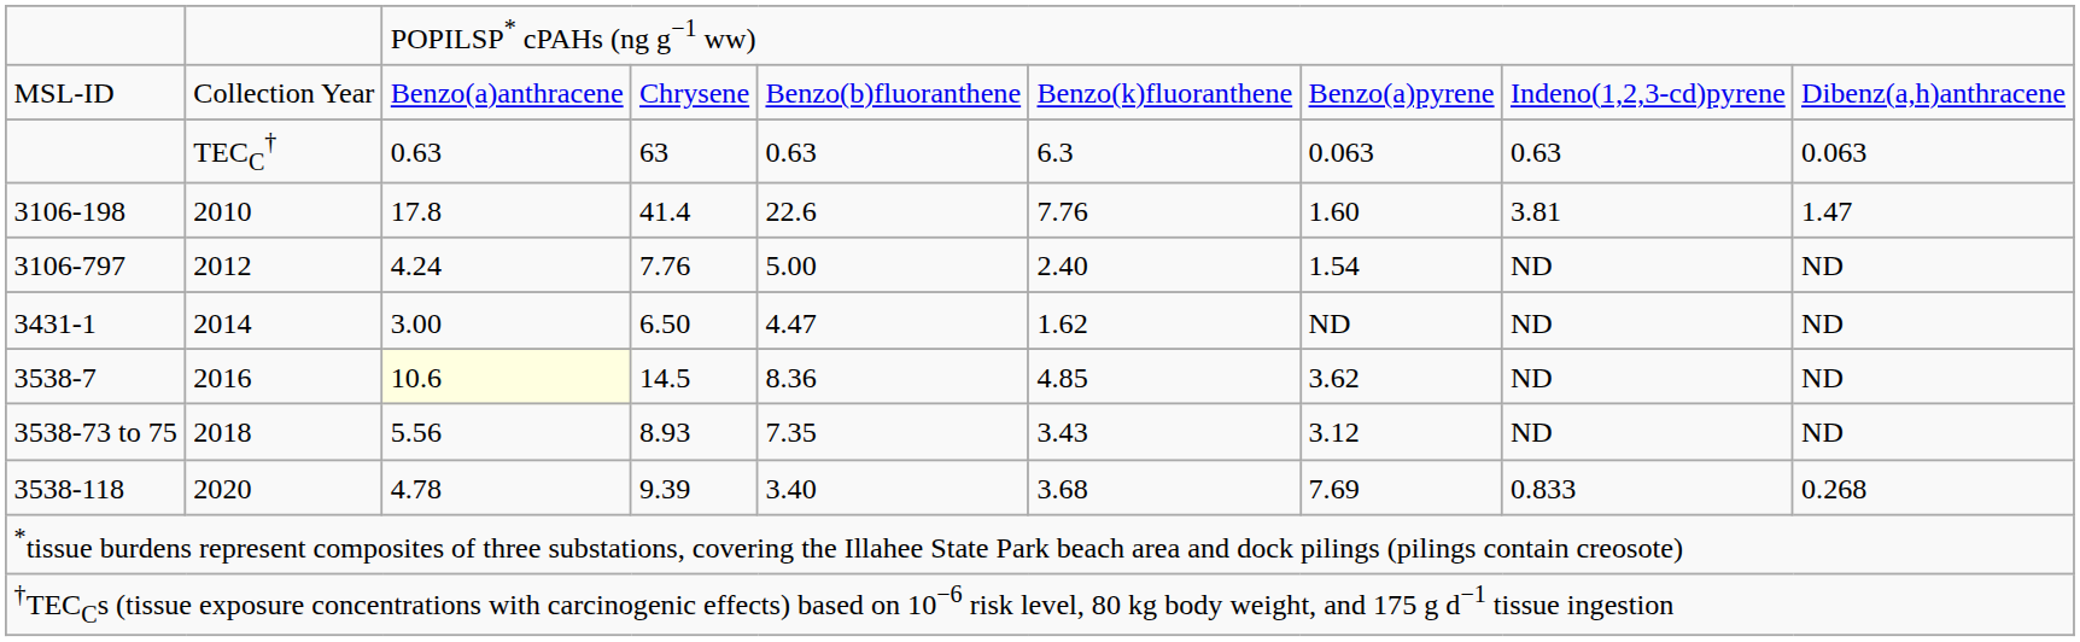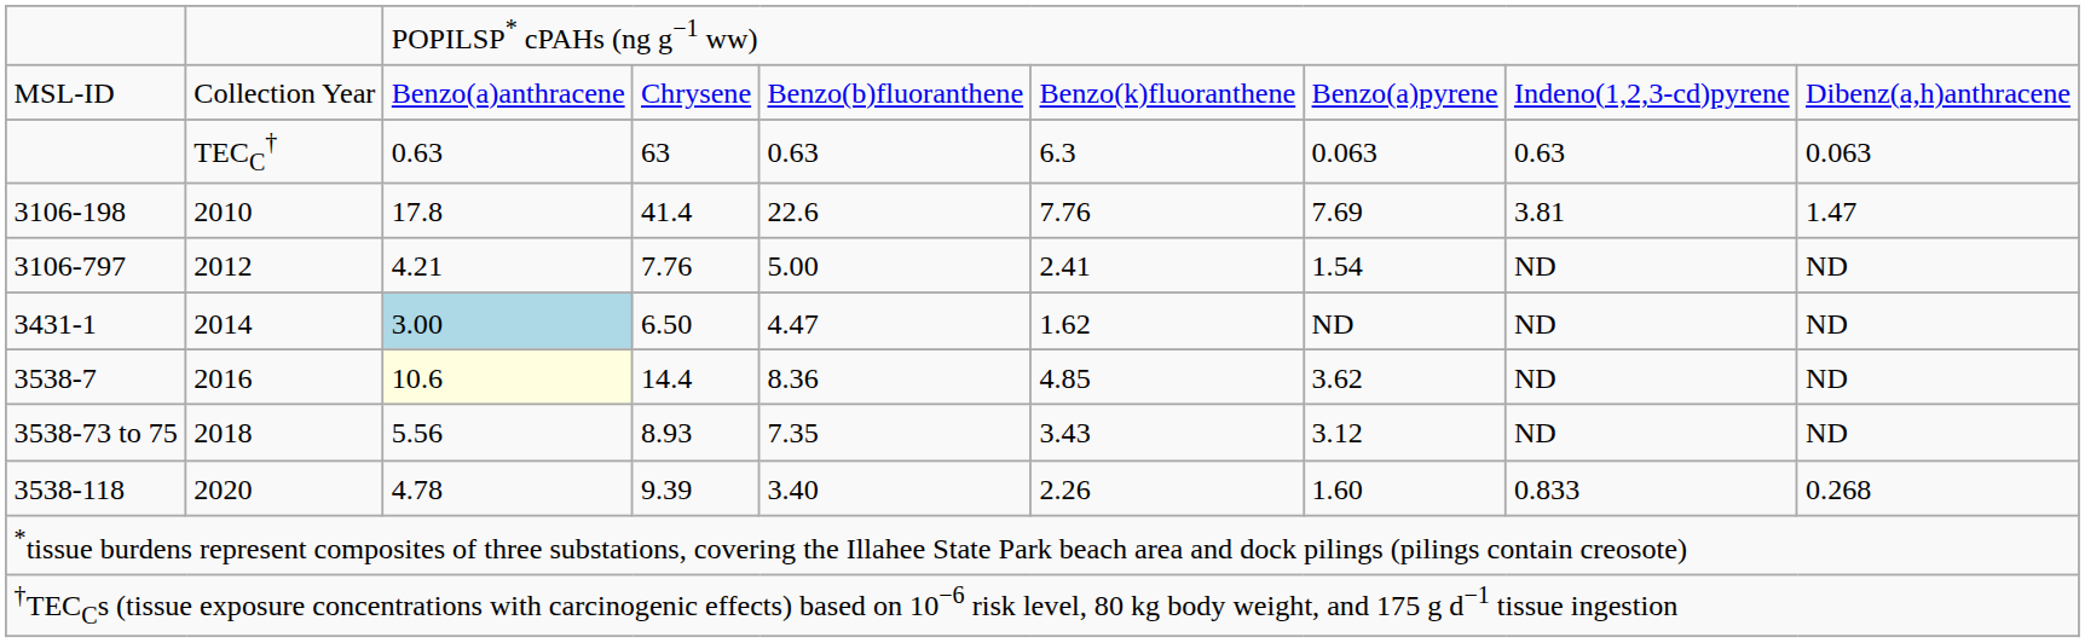 <table class="wikitable">
 <tr>
 <td></td>
 <td></td>
 <td colspan="7"><small>POPILSP<sup>*</sup> cPAHs (ng g<sup>−1</sup> ww)</small></td>
 </tr>
 <tr>
 <td><small>MSL-ID</small></td>
 <td><small>Collection Year</small></td>
 <td><small><a href='#'>Benzo(a)anthracene</a></small></td>
 <td><small><a href='#'>Chrysene</a></small></td>
 <td><small><a href='#'>Benzo(b)fluoranthene</a></small></td>
 <td><small><a href='#'>Benzo(k)fluoranthene</a></small></td>
 <td><small><a href='#'>Benzo(a)pyrene</a></small></td>
 <td><small><a href='#'>Indeno(1,2,3-cd)pyrene</a></small></td>
 <td><small><a href='#'>Dibenz(a,h)anthracene</a></small></td>
 </tr>
 <tr>
 <td></td>
 <td><small>TEC<sub>C</sub><sup>†</sup></small></td>
 <td><small>0.63</small></td>
 <td><small>63</small></td>
 <td><small>0.63</small></td>
 <td><small>6.3</small></td>
 <td><small>0.063</small></td>
 <td><small>0.63</small></td>
 <td><small>0.063</small></td>
 </tr>
 <tr>
 <td><small>3106-198</small></td>
 <td><small>2010</small></td>
 <td><small>17.8</small></td>
 <td><small>41.4</small></td>
 <td><small>22.6</small></td>
 <td><small>7.76</small></td>
-<td><small>1.60</small></td>
+<td><small>7.69</small></td>
 <td><small>3.81</small></td>
 <td><small>1.47</small></td>
 </tr>
 <tr>
 <td><small>3106-797</small></td>
 <td><small>2012</small></td>
-<td><small>4.24</small></td>
+<td><small>4.21</small></td>
 <td><small>7.76</small></td>
 <td><small>5.00</small></td>
-<td><small>2.40</small></td>
+<td><small>2.41</small></td>
 <td><small>1.54</small></td>
 <td><small>ND</small></td>
 <td><small>ND</small></td>
 </tr>
 <tr>
 <td><small>3431-1</small></td>
 <td><small>2014</small></td>
-<td><small>3.00</small></td>
+<td style="background: lightblue;"><small>3.00</small></td>
 <td><small>6.50</small></td>
 <td><small>4.47</small></td>
 <td><small>1.62</small></td>
 <td><small>ND</small></td>
 <td><small>ND</small></td>
 <td><small>ND</small></td>
 </tr>
 <tr>
 <td><small>3538-7</small></td>
 <td><small>2016</small></td>
 <td style="background: lightyellow;"><small>10.6</small></td>
-<td><small>14.5</small></td>
+<td><small>14.4</small></td>
 <td><small>8.36</small></td>
 <td><small>4.85</small></td>
 <td><small>3.62</small></td>
 <td><small>ND</small></td>
 <td><small>ND</small></td>
 </tr>
 <tr>
 <td><small>3538-73 to 75</small></td>
 <td><small>2018</small></td>
 <td><small>5.56</small></td>
 <td><small>8.93</small></td>
 <td><small>7.35</small></td>
 <td><small>3.43</small></td>
 <td><small>3.12</small></td>
 <td><small>ND</small></td>
 <td><small>ND</small></td>
 </tr>
 <tr>
 <td><small>3538-118</small></td>
 <td><small>2020</small></td>
 <td><small>4.78</small></td>
 <td><small>9.39</small></td>
 <td><small>3.40</small></td>
-<td><small>3.68</small></td>
-<td><small>7.69</small></td>
+<td><small>2.26</small></td>
+<td><small>1.60</small></td>
 <td><small>0.833</small></td>
 <td><small>0.268</small></td>
 </tr>
 <tr>
 <td colspan="9"><small><sup>*</sup>tissue burdens represent  composites of three substations, covering the Illahee State Park beach area and dock pilings (pilings contain creosote)</small></td>
 </tr>
 <tr>
 <td colspan="9"><small><sup>†</sup>TEC<sub>C</sub>s (tissue exposure concentrations with carcinogenic effects) based on 10<sup>−6</sup> risk level, 80 kg body weight, and 175 g d<sup>−1</sup> tissue ingestion</small></td>
 </tr>
 </table>
